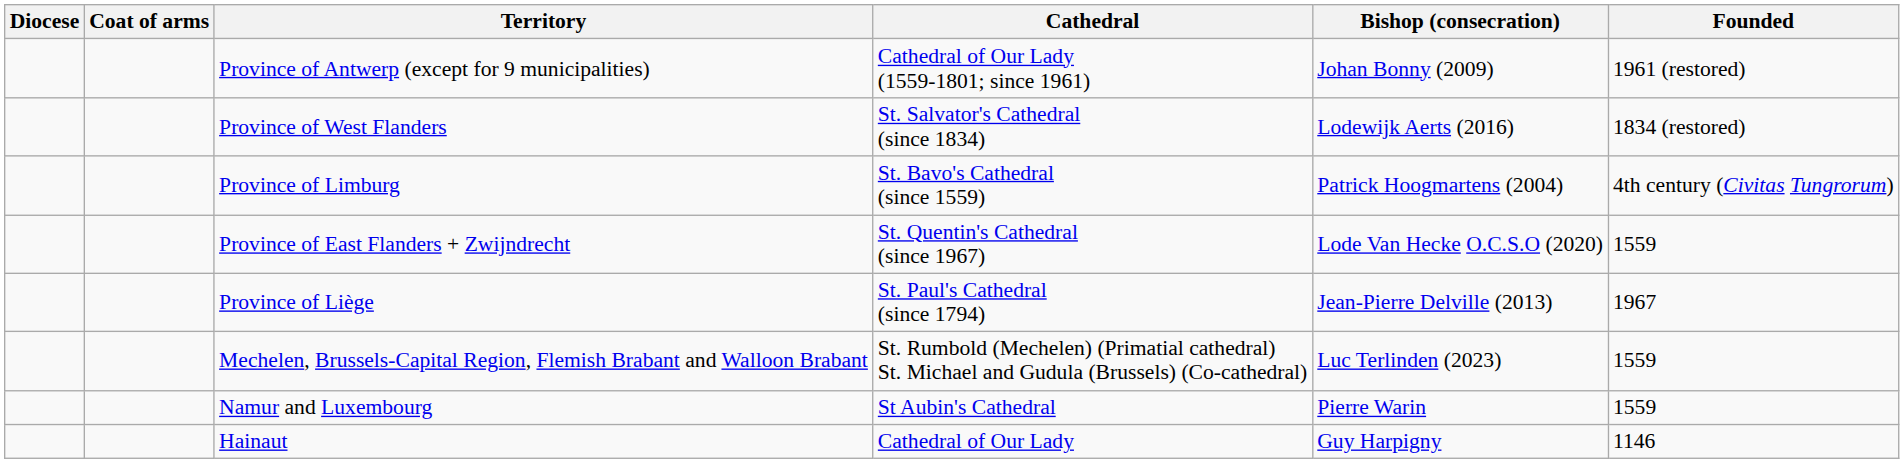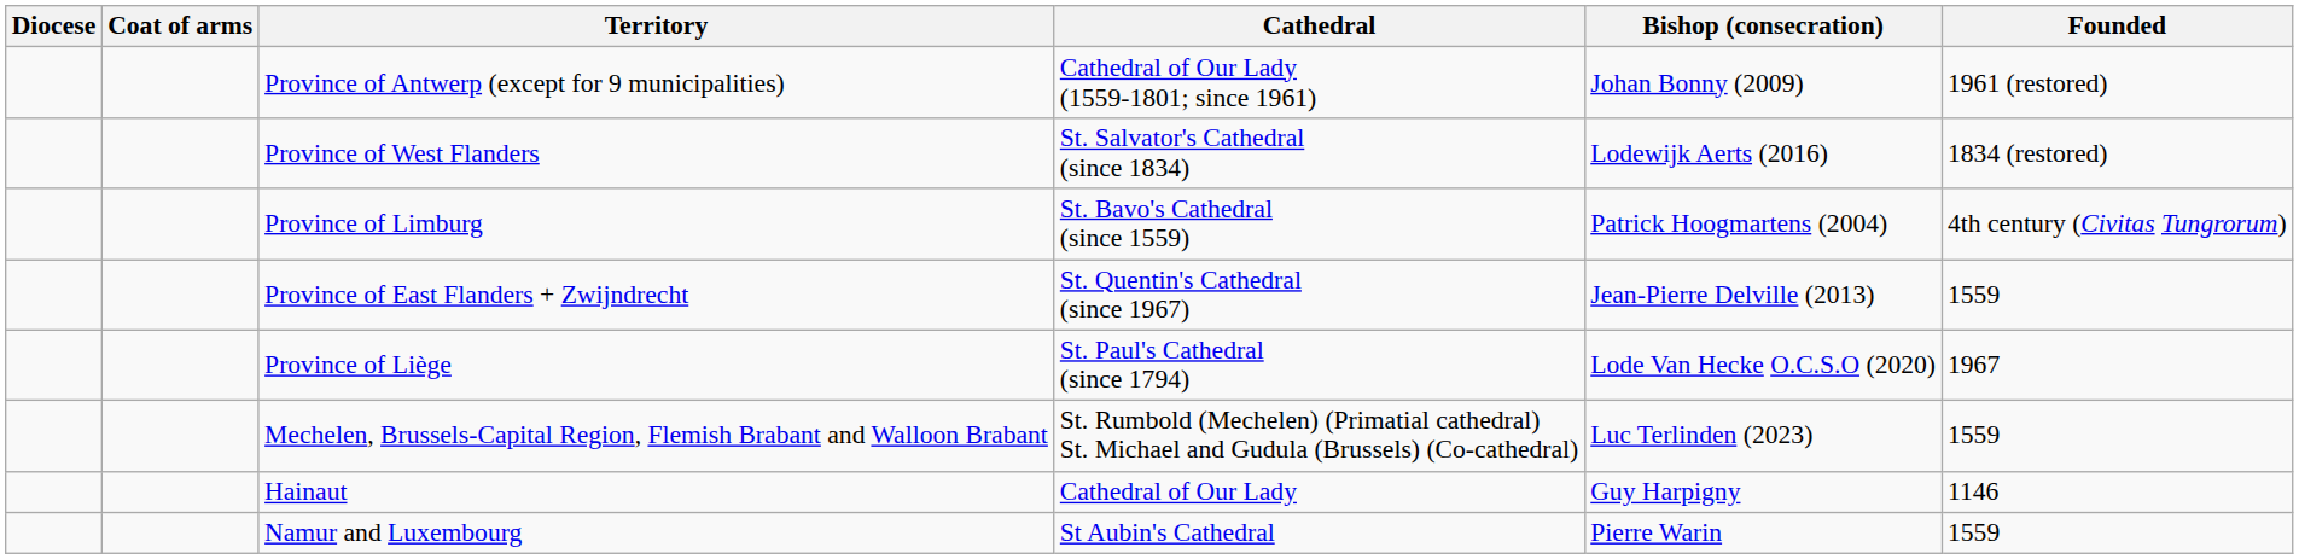 <table class="wikitable sortable">
 <tr>
 <th>Diocese</th>
 <th class="unsortable">Coat of arms</th>
 <th class="unsortable">Territory</th>
 <th>Cathedral</th>
 <th>Bishop (consecration)</th>
 <th>Founded</th>
 </tr>
 <tr>
 <td></td>
 <td></td>
 <td><a href='#'>Province of Antwerp</a> (except for 9 municipalities)</td>
 <td><a href='#'>Cathedral of Our Lady</a><br>(1559-1801; since 1961)</td>
 <td><a href='#'>Johan Bonny</a> (2009)</td>
 <td>1961 (restored)</td>
 </tr>
 <tr>
 <td></td>
 <td></td>
 <td><a href='#'>Province of West Flanders</a></td>
 <td><a href='#'>St. Salvator's Cathedral</a><br>(since 1834)</td>
 <td><a href='#'>Lodewijk Aerts</a> (2016)</td>
 <td>1834 (restored)</td>
 </tr>
 <tr>
 <td></td>
 <td></td>
 <td><a href='#'>Province of Limburg</a></td>
 <td><a href='#'>St. Bavo's Cathedral</a><br>(since 1559)</td>
 <td><a href='#'>Patrick Hoogmartens</a> (2004)</td>
 <td>4th century (<em><a href='#'>Civitas</a> <a href='#'>Tungrorum</a></em>)</td>
 </tr>
 <tr>
 <td></td>
 <td></td>
 <td><a href='#'>Province of East Flanders</a> + <a href='#'>Zwijndrecht</a></td>
 <td><a href='#'>St. Quentin's Cathedral</a><br>(since 1967)</td>
-<td><a href='#'>Lode Van Hecke</a> <a href='#'>O.C.S.O</a> (2020)</td>
+<td><a href='#'>Jean-Pierre Delville</a> (2013)</td>
 <td>1559</td>
 </tr>
 <tr>
 <td></td>
 <td></td>
 <td><a href='#'>Province of Liège</a></td>
 <td><a href='#'>St. Paul's Cathedral</a><br>(since 1794)</td>
-<td><a href='#'>Jean-Pierre Delville</a> (2013)</td>
+<td><a href='#'>Lode Van Hecke</a> <a href='#'>O.C.S.O</a> (2020)</td>
 <td>1967</td>
 </tr>
 <tr>
 <td></td>
 <td></td>
 <td><a href='#'>Mechelen</a>, <a href='#'>Brussels-Capital Region</a>, <a href='#'>Flemish Brabant</a> and <a href='#'>Walloon Brabant</a></td>
 <td>St. Rumbold (Mechelen) (Primatial cathedral)<br>St. Michael and Gudula (Brussels) (Co-cathedral)</td>
 <td><a href='#'>Luc Terlinden</a> (2023)</td>
 <td>1559</td>
 </tr>
 <tr>
 <td></td>
 <td></td>
+<td><a href='#'>Hainaut</a></td>
+<td><a href='#'>Cathedral of Our Lady</a></td>
+<td><a href='#'>Guy Harpigny</a></td>
+<td>1146</td>
+</tr>
+<tr>
+<td></td>
+<td></td>
 <td><a href='#'>Namur</a> and <a href='#'>Luxembourg</a></td>
 <td><a href='#'>St Aubin's Cathedral</a></td>
 <td><a href='#'>Pierre Warin</a></td>
 <td>1559</td>
 </tr>
-<tr>
-<td></td>
-<td></td>
-<td><a href='#'>Hainaut</a></td>
-<td><a href='#'>Cathedral of Our Lady</a></td>
-<td><a href='#'>Guy Harpigny</a></td>
-<td>1146</td>
-</tr>
 </table>
